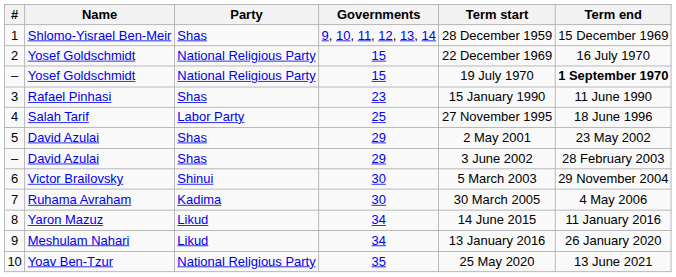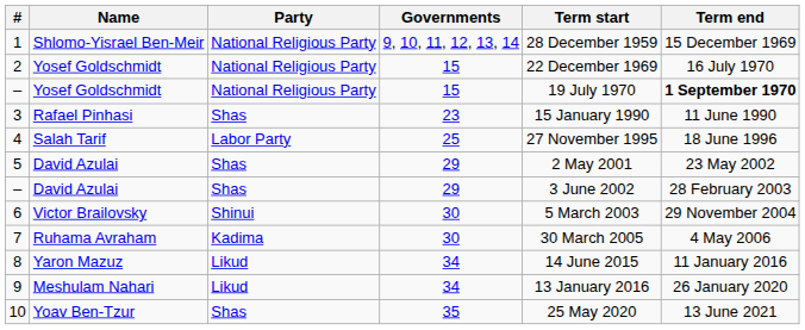 <table class=wikitable style=text-align:center>
 <tr>
 <th>#</th>
 <th>Name</th>
 <th>Party</th>
 <th>Governments</th>
 <th>Term start</th>
 <th>Term end</th>
 </tr>
 <tr>
 <td>1</td>
 <td align=left><a href='#'>Shlomo-Yisrael Ben-Meir</a></td>
-<td align=left><a href='#'>Shas</a></td>
+<td align=left><a href='#'>National Religious Party</a></td>
 <td><a href='#'>9</a>, <a href='#'>10</a>, <a href='#'>11</a>, <a href='#'>12</a>, <a href='#'>13</a>, <a href='#'>14</a></td>
 <td>28 December 1959</td>
 <td>15 December 1969</td>
 </tr>
 <tr>
 <td>2</td>
 <td align=left><a href='#'>Yosef Goldschmidt</a></td>
 <td align=left><a href='#'>National Religious Party</a></td>
 <td><a href='#'>15</a></td>
 <td>22 December 1969</td>
 <td>16 July 1970</td>
 </tr>
 <tr>
 <td>–</td>
 <td align=left><a href='#'>Yosef Goldschmidt</a></td>
 <td align=left><a href='#'>National Religious Party</a></td>
 <td><a href='#'>15</a></td>
 <td>19 July 1970</td>
 <td><strong>1 September 1970</strong></td>
 </tr>
 <tr>
 <td>3</td>
 <td align=left><a href='#'>Rafael Pinhasi</a></td>
 <td align=left><a href='#'>Shas</a></td>
 <td><a href='#'>23</a></td>
 <td>15 January 1990</td>
 <td>11 June 1990</td>
 </tr>
 <tr>
 <td>4</td>
 <td align=left><a href='#'>Salah Tarif</a></td>
 <td align=left><a href='#'>Labor Party</a></td>
 <td><a href='#'>25</a></td>
 <td>27 November 1995</td>
 <td>18 June 1996</td>
 </tr>
 <tr>
 <td>5</td>
 <td align=left><a href='#'>David Azulai</a></td>
 <td align=left><a href='#'>Shas</a></td>
 <td><a href='#'>29</a></td>
 <td>2 May 2001</td>
 <td>23 May 2002</td>
 </tr>
 <tr>
 <td>–</td>
 <td align=left><a href='#'>David Azulai</a></td>
 <td align=left><a href='#'>Shas</a></td>
 <td><a href='#'>29</a></td>
 <td>3 June 2002</td>
 <td>28 February 2003</td>
 </tr>
 <tr>
 <td>6</td>
 <td align=left><a href='#'>Victor Brailovsky</a></td>
 <td align=left><a href='#'>Shinui</a></td>
 <td><a href='#'>30</a></td>
 <td>5 March 2003</td>
 <td>29 November 2004</td>
 </tr>
 <tr>
 <td>7</td>
 <td align=left><a href='#'>Ruhama Avraham</a></td>
 <td align=left><a href='#'>Kadima</a></td>
 <td><a href='#'>30</a></td>
 <td>30 March 2005</td>
 <td>4 May 2006</td>
 </tr>
 <tr>
 <td>8</td>
 <td align=left><a href='#'>Yaron Mazuz</a></td>
 <td align=left><a href='#'>Likud</a></td>
 <td><a href='#'>34</a></td>
 <td>14 June 2015</td>
 <td>11 January 2016</td>
 </tr>
 <tr>
 <td>9</td>
 <td align=left><a href='#'>Meshulam Nahari</a></td>
 <td align=left><a href='#'>Likud</a></td>
 <td><a href='#'>34</a></td>
 <td>13 January 2016</td>
 <td>26 January 2020</td>
 </tr>
 <tr>
 <td>10</td>
 <td align=left><a href='#'>Yoav Ben-Tzur</a></td>
-<td align=left><a href='#'>National Religious Party</a></td>
+<td align=left><a href='#'>Shas</a></td>
 <td><a href='#'>35</a></td>
 <td>25 May 2020</td>
 <td>13 June 2021</td>
 </tr>
 </table>
